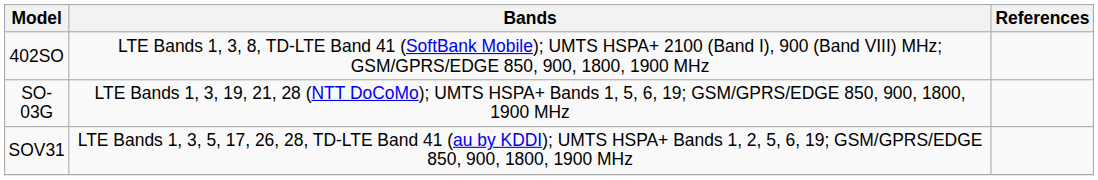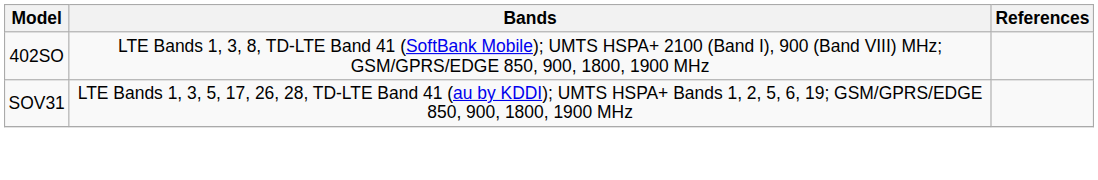 <table class="wikitable" style="width:1000px">
 <tr>
 <th width="10">Model</th>
 <th>Bands</th>
 <th>References</th>
 </tr>
 <tr>
 <td align="center">402SO</td>
 <td align="center">LTE Bands 1, 3, 8, TD-LTE Band 41 (<a href='#'>SoftBank Mobile</a>); UMTS HSPA+ 2100 (Band I), 900 (Band VIII) MHz; GSM/GPRS/EDGE 850, 900, 1800, 1900 MHz</td>
 <td align="center"></td>
 </tr>
 <tr>
-<td align="center">SO-03G</td>
-<td align="center">LTE Bands 1, 3, 19, 21, 28 (<a href='#'>NTT DoCoMo</a>); UMTS HSPA+ Bands 1, 5, 6, 19; GSM/GPRS/EDGE 850, 900, 1800, 1900 MHz</td>
-<td align="center"></td>
-</tr>
-<tr>
 <td align="center">SOV31</td>
 <td align="center">LTE Bands 1, 3, 5, 17, 26, 28, TD-LTE Band 41 (<a href='#'>au by KDDI</a>); UMTS HSPA+ Bands 1, 2, 5, 6, 19; GSM/GPRS/EDGE 850, 900, 1800, 1900 MHz</td>
 <td align="center"></td>
 </tr>
 <tr>
 </tr>
 </table>
